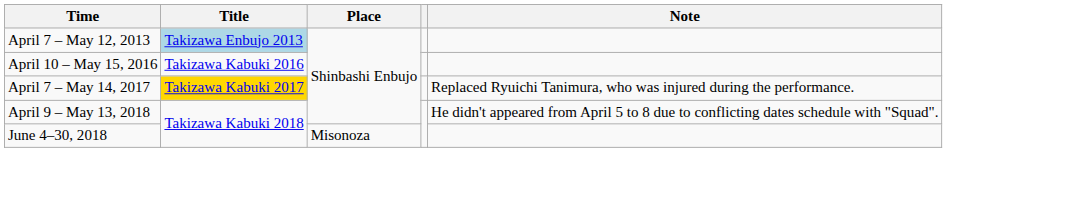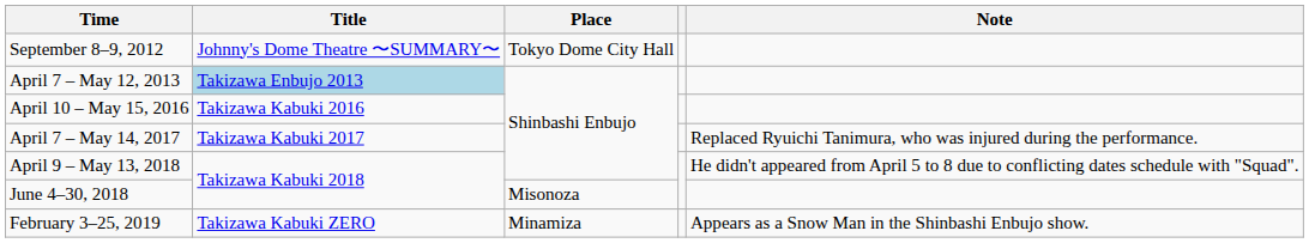 <table class="wikitable plainrowheaders">
 <tr>
 <th scope="col">Time</th>
 <th scope="col">Title</th>
 <th scope="col">Place</th>
 <th scope="col"></th>
 <th scope="col">Note</th>
+</tr>
+<tr>
+<td>September 8–9, 2012</td>
+<td><a href='#'>Johnny's Dome Theatre 〜SUMMARY〜</a></td>
+<td>Tokyo Dome City Hall</td>
+<td style="text-align:center"></td>
+<td></td>
 </tr>
 <tr>
 <td>April 7 – May 12, 2013</td>
 <td style="background: lightblue;"><a href='#'>Takizawa Enbujo 2013</a></td>
 <td rowspan="4">Shinbashi Enbujo</td>
 <td style="text-align:center"></td>
 <td></td>
 </tr>
 <tr>
 <td>April 10 – May 15, 2016</td>
 <td><a href='#'>Takizawa Kabuki 2016</a></td>
 <td style="text-align:center"></td>
 <td></td>
 </tr>
 <tr>
 <td>April 7 – May 14, 2017</td>
-<td style="background: gold;"><a href='#'>Takizawa Kabuki 2017</a></td>
+<td><a href='#'>Takizawa Kabuki 2017</a></td>
 <td style="text-align:center"></td>
 <td>Replaced Ryuichi Tanimura, who was injured during the performance.</td>
 </tr>
 <tr>
 <td>April 9 – May 13, 2018</td>
 <td rowspan="2"><a href='#'>Takizawa Kabuki 2018</a></td>
 <td style="text-align:center" rowspan="2"></td>
 <td>He didn't appeared from April 5 to 8 due to conflicting dates schedule with "Squad".</td>
 </tr>
 <tr>
 <td>June 4–30, 2018</td>
 <td>Misonoza</td>
 <td></td>
 </tr>
+<tr>
+<td>February 3–25, 2019</td>
+<td><a href='#'>Takizawa Kabuki ZERO</a></td>
+<td>Minamiza</td>
+<td style="text-align:center"></td>
+<td>Appears as a Snow Man in the Shinbashi Enbujo show.</td>
+</tr>
 </table>
